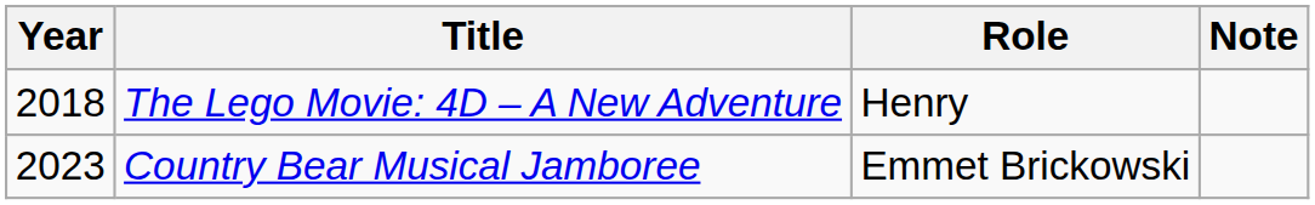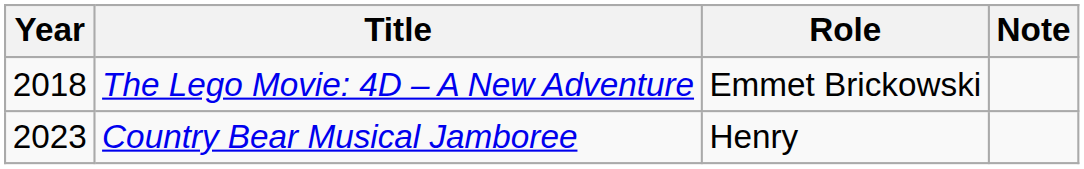 <table class="wikitable sortable">
 <tr>
 <th>Year</th>
 <th>Title</th>
 <th>Role</th>
 <th>Note</th>
 </tr>
 <tr>
 <td>2018</td>
 <td><em><a href='#'>The Lego Movie: 4D – A New Adventure</a></em></td>
-<td>Henry</td>
+<td>Emmet Brickowski</td>
 <td></td>
 </tr>
 <tr>
 <td>2023</td>
 <td><em><a href='#'>Country Bear Musical Jamboree</a></em></td>
-<td>Emmet Brickowski</td>
+<td>Henry</td>
 <td></td>
 </tr>
 </table>
